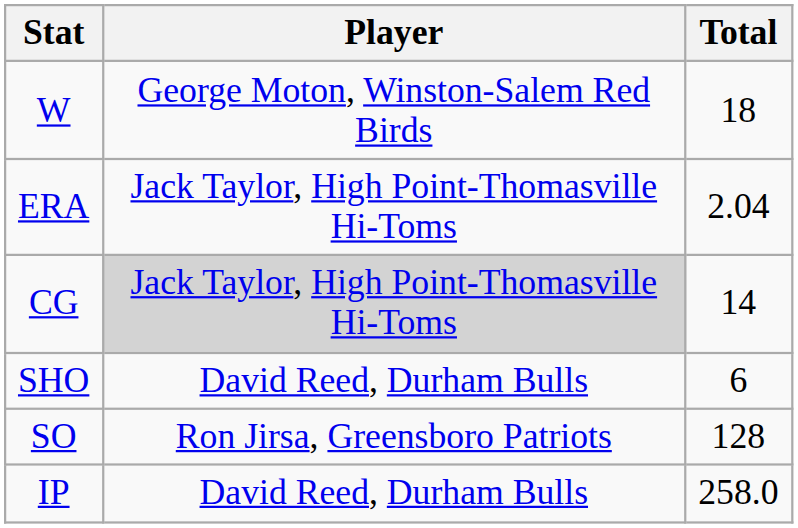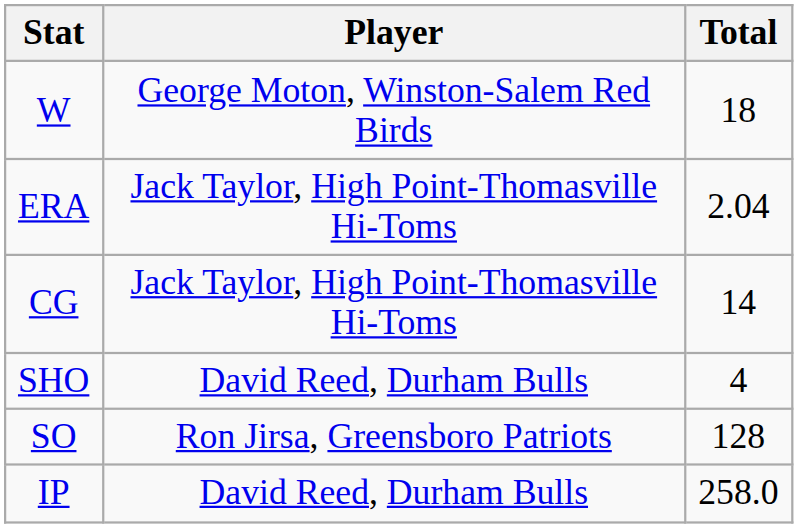 <table class="wikitable" width="40%" style="text-align:center;">
 <tr>
 <th width="5%">Stat</th>
 <th width="60%">Player</th>
 <th width="5%">Total</th>
 </tr>
 <tr>
 <td><a href='#'>W</a></td>
 <td><a href='#'>George Moton</a>, <a href='#'>Winston-Salem Red Birds</a></td>
 <td>18</td>
 </tr>
 <tr>
 <td><a href='#'>ERA</a></td>
 <td><a href='#'>Jack Taylor</a>, <a href='#'>High Point-Thomasville Hi-Toms</a></td>
 <td>2.04</td>
 </tr>
 <tr>
 <td><a href='#'>CG</a></td>
-<td style="background: lightgrey;"><a href='#'>Jack Taylor</a>, <a href='#'>High Point-Thomasville Hi-Toms</a></td>
+<td><a href='#'>Jack Taylor</a>, <a href='#'>High Point-Thomasville Hi-Toms</a></td>
 <td>14</td>
 </tr>
 <tr>
 <td><a href='#'>SHO</a></td>
 <td><a href='#'>David Reed</a>, <a href='#'>Durham Bulls</a></td>
-<td>6</td>
+<td>4</td>
 </tr>
 <tr>
 <td><a href='#'>SO</a></td>
 <td><a href='#'>Ron Jirsa</a>, <a href='#'>Greensboro Patriots</a></td>
 <td>128</td>
 </tr>
 <tr>
 <td><a href='#'>IP</a></td>
 <td><a href='#'>David Reed</a>, <a href='#'>Durham Bulls</a></td>
 <td>258.0</td>
 </tr>
 </table>
